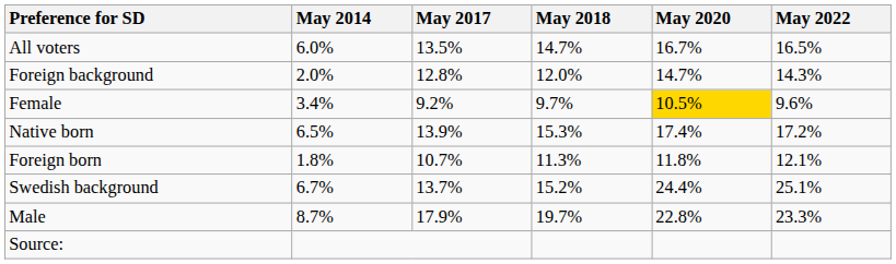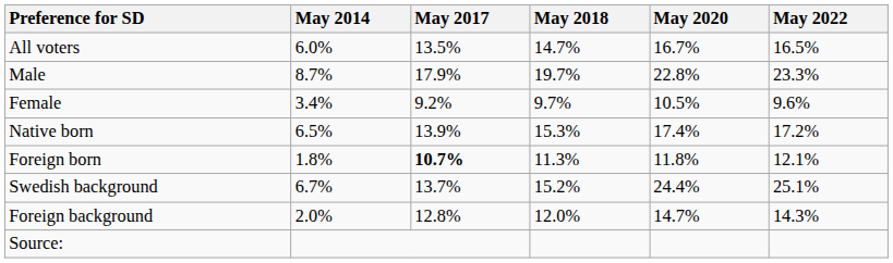 <table class="wikitable">
 <tr>
 <th style="text-align:left; width:250px;">Preference for SD</th>
 <th style="text-align:left; width:100px;">May 2014</th>
 <th style="text-align:left; width:100px;">May 2017</th>
 <th style="text-align:left; width:100px;">May 2018</th>
 <th style="text-align:left; width:100px;">May 2020</th>
 <th style="text-align:left; width:100px;">May 2022</th>
 </tr>
 <tr>
 <td>All voters</td>
 <td>6.0%</td>
 <td>13.5%</td>
 <td>14.7%</td>
 <td>16.7%</td>
 <td>16.5%</td>
 </tr>
 <tr>
-<td>Foreign background</td>
-<td>2.0%</td>
-<td>12.8%</td>
-<td>12.0%</td>
-<td>14.7%</td>
-<td>14.3%</td>
+<td>Male</td>
+<td>8.7%</td>
+<td>17.9%</td>
+<td>19.7%</td>
+<td>22.8%</td>
+<td>23.3%</td>
 </tr>
 <tr>
 <td>Female</td>
 <td>3.4%</td>
 <td>9.2%</td>
 <td>9.7%</td>
-<td style="background: gold;">10.5%</td>
+<td>10.5%</td>
 <td>9.6%</td>
 </tr>
 <tr>
 <td>Native born</td>
 <td>6.5%</td>
 <td>13.9%</td>
 <td>15.3%</td>
 <td>17.4%</td>
 <td>17.2%</td>
 </tr>
 <tr>
 <td>Foreign born</td>
 <td>1.8%</td>
-<td>10.7%</td>
+<td><strong>10.7%</strong></td>
 <td>11.3%</td>
 <td>11.8%</td>
 <td>12.1%</td>
 </tr>
 <tr>
 <td>Swedish background</td>
 <td>6.7%</td>
 <td>13.7%</td>
 <td>15.2%</td>
 <td>24.4%</td>
 <td>25.1%</td>
 </tr>
 <tr>
-<td>Male</td>
-<td>8.7%</td>
-<td>17.9%</td>
-<td>19.7%</td>
-<td>22.8%</td>
-<td>23.3%</td>
+<td>Foreign background</td>
+<td>2.0%</td>
+<td>12.8%</td>
+<td>12.0%</td>
+<td>14.7%</td>
+<td>14.3%</td>
 </tr>
 <tr>
 <td>Source:</td>
 <td colspan="2"></td>
 <td></td>
 <td></td>
 <td><br></td>
 </tr>
 </table>
